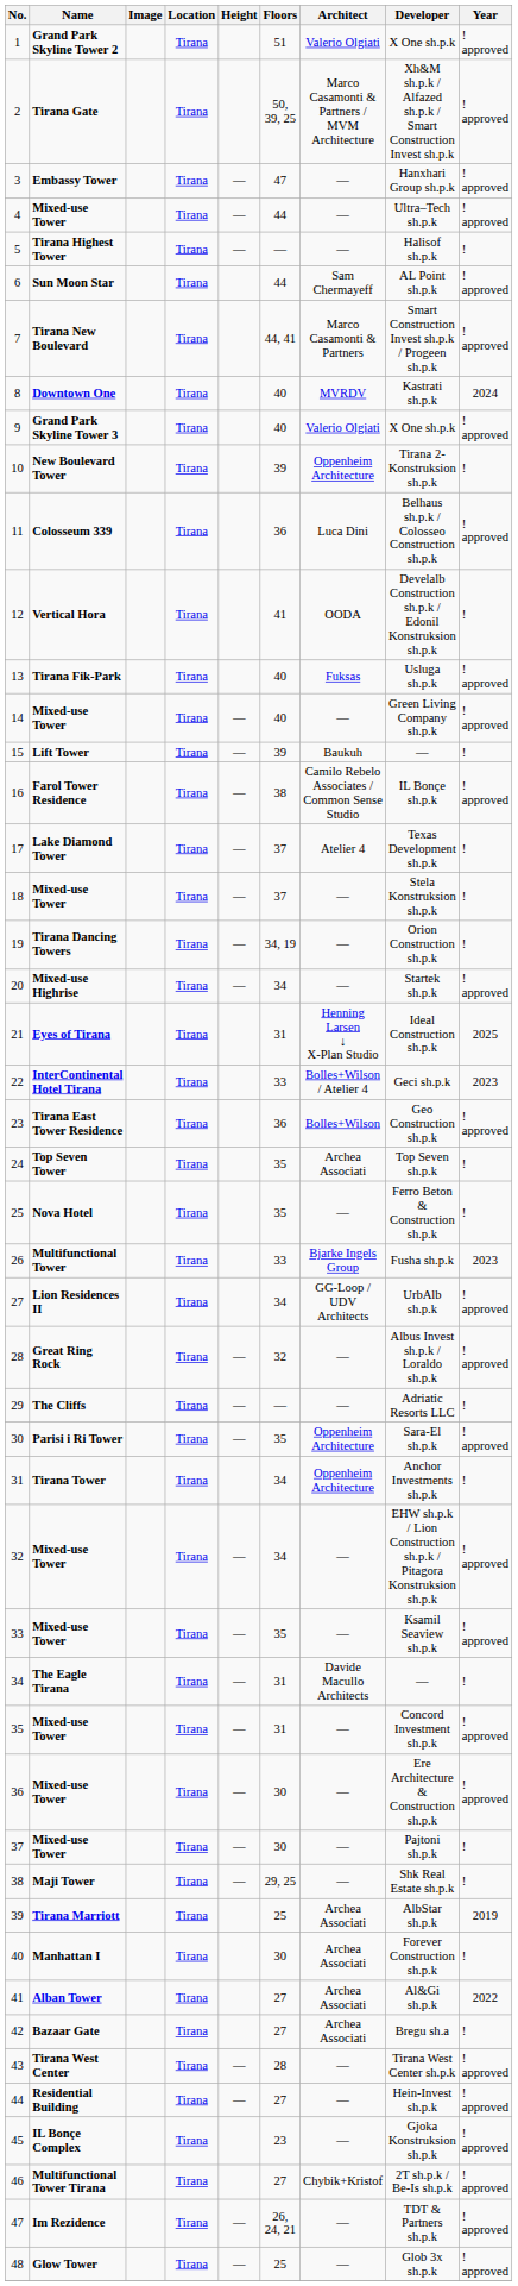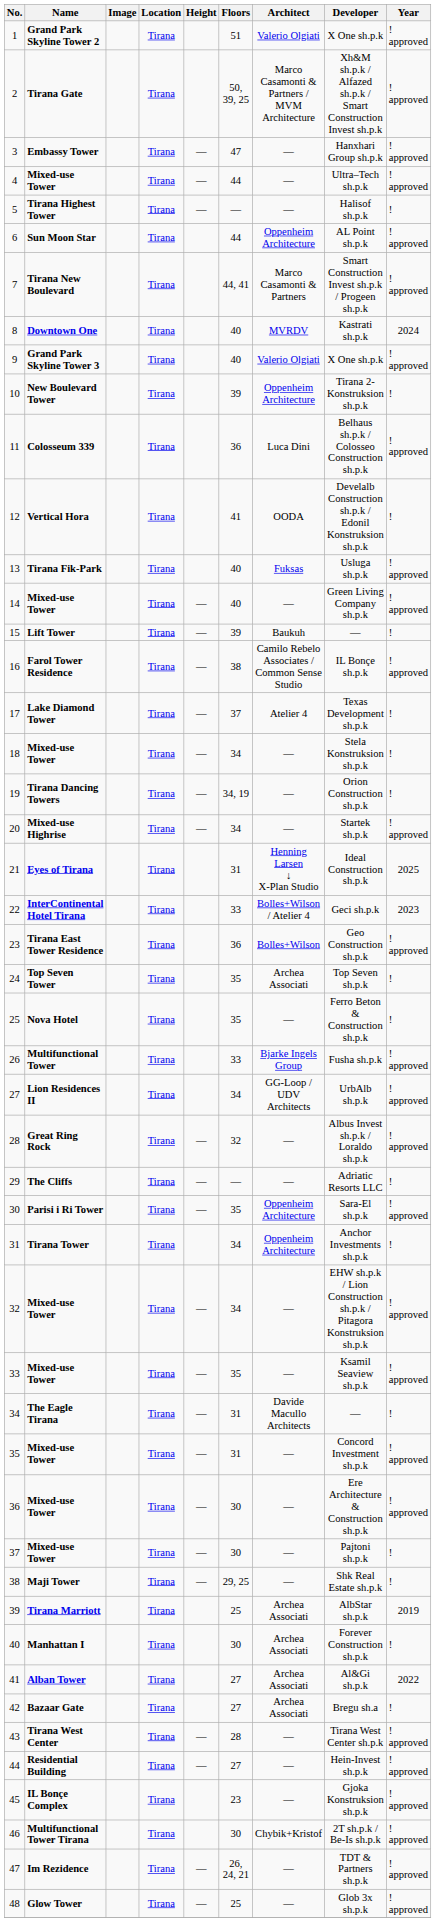 <table class="wikitable sortable">
 <tr>
 <th>No.</th>
 <th>Name</th>
 <th>Image</th>
 <th>Location</th>
 <th>Height</th>
 <th>Floors</th>
 <th>Architect</th>
 <th>Developer</th>
 <th>Year</th>
 </tr>
 <tr>
 <td style="text-align:center;">1</td>
 <td><strong>Grand Park Skyline Tower 2</strong></td>
 <td style="text-align:center;"></td>
 <td style="text-align:center;"><a href='#'>Tirana</a><br><small><em></em></small></td>
 <td style="text-align:center;"></td>
 <td style="text-align:center;">51</td>
 <td style="text-align:center;"><a href='#'>Valerio Olgiati</a></td>
 <td style="text-align:center;">X One sh.p.k</td>
 <td>!  approved</td>
 </tr>
 <tr>
 <td style="text-align:center;">2</td>
 <td><strong>Tirana Gate</strong></td>
 <td style="text-align:center;"></td>
 <td style="text-align:center;"><a href='#'>Tirana</a><br><small><em></em></small></td>
 <td style="text-align:center;"></td>
 <td style="text-align:center;">50, 39, 25</td>
 <td style="text-align:center;">Marco Casamonti & Partners / MVM Architecture</td>
 <td style="text-align:center;">Xh&M sh.p.k / Alfazed sh.p.k / Smart Construction Invest sh.p.k</td>
 <td>!  approved</td>
 </tr>
 <tr>
 <td style="text-align:center;">3</td>
 <td><strong>Embassy Tower</strong></td>
 <td style="text-align:center;"></td>
 <td style="text-align:center;"><a href='#'>Tirana</a><br><small><em></em></small></td>
 <td style="text-align:center;">—</td>
 <td style="text-align:center;">47</td>
 <td style="text-align:center;">—</td>
 <td style="text-align:center;">Hanxhari Group sh.p.k</td>
 <td>!  approved</td>
 </tr>
 <tr>
 <td style="text-align:center;">4</td>
 <td><strong>Mixed-use Tower</strong></td>
 <td style="text-align:center;"></td>
 <td style="text-align:center;"><a href='#'>Tirana</a><br><small><em></em></small></td>
 <td style="text-align:center;">—</td>
 <td style="text-align:center;">44</td>
 <td style="text-align:center;">—</td>
 <td style="text-align:center;">Ultra–Tech sh.p.k</td>
 <td>!  approved</td>
 </tr>
 <tr>
 <td style="text-align:center;">5</td>
 <td><strong>Tirana Highest Tower</strong></td>
 <td style="text-align:center;"></td>
 <td style="text-align:center;"><a href='#'>Tirana</a></td>
 <td style="text-align:center;">—</td>
 <td style="text-align:center;">—</td>
 <td style="text-align:center;">—</td>
 <td style="text-align:center;">Halisof sh.p.k</td>
 <td>! </td>
 </tr>
 <tr>
 <td style="text-align:center;">6</td>
 <td><strong>Sun Moon Star</strong></td>
 <td style="text-align:center;"></td>
 <td style="text-align:center;"><a href='#'>Tirana</a><br><small><em></em></small></td>
 <td style="text-align:center;"></td>
 <td style="text-align:center;">44</td>
-<td style="text-align:center;">Sam Chermayeff</td>
+<td style="text-align:center;"><a href='#'>Oppenheim Architecture</a></td>
 <td style="text-align:center;">AL Point sh.p.k</td>
 <td>!  approved</td>
 </tr>
 <tr>
 <td style="text-align:center;">7</td>
 <td><strong>Tirana New Boulevard</strong></td>
 <td style="text-align:center;"></td>
 <td style="text-align:center;"><a href='#'>Tirana</a><br><small><em></em></small></td>
 <td style="text-align:center;"></td>
 <td style="text-align:center;">44, 41</td>
 <td style="text-align:center;">Marco Casamonti & Partners</td>
 <td style="text-align:center;">Smart Construction Invest sh.p.k / Progeen sh.p.k</td>
 <td>!  approved</td>
 </tr>
 <tr>
 <td style="text-align:center;">8</td>
 <td><strong><a href='#'>Downtown One</a></strong></td>
 <td style="text-align:center;"></td>
 <td style="text-align:center;"><a href='#'>Tirana</a><br><small><em></em></small></td>
 <td style="text-align:center;"></td>
 <td style="text-align:center;">40</td>
 <td style="text-align:center;"><a href='#'>MVRDV</a></td>
 <td style="text-align:center;">Kastrati sh.p.k</td>
 <td style="text-align:center;">2024</td>
 </tr>
 <tr>
 <td style="text-align:center;">9</td>
 <td><strong>Grand Park Skyline Tower 3</strong></td>
 <td style="text-align:center;"></td>
 <td style="text-align:center;"><a href='#'>Tirana</a><br><small><em></em></small></td>
 <td style="text-align:center;"></td>
 <td style="text-align:center;">40</td>
 <td style="text-align:center;"><a href='#'>Valerio Olgiati</a></td>
 <td style="text-align:center;">X One sh.p.k</td>
 <td>!  approved</td>
 </tr>
 <tr>
 <td style="text-align:center;">10</td>
 <td><strong>New Boulevard Tower</strong></td>
 <td style="text-align:center;"></td>
 <td style="text-align:center;"><a href='#'>Tirana</a><br><small><em></em></small></td>
 <td style="text-align:center;"></td>
 <td style="text-align:center;">39</td>
 <td style="text-align:center;"><a href='#'>Oppenheim Architecture</a></td>
 <td style="text-align:center;">Tirana 2-Konstruksion sh.p.k</td>
 <td>! </td>
 </tr>
 <tr>
 <td style="text-align:center;">11</td>
 <td><strong>Colosseum 339</strong></td>
 <td style="text-align:center;"></td>
 <td style="text-align:center;"><a href='#'>Tirana</a><br></td>
 <td style="text-align:center;"></td>
 <td style="text-align:center;">36</td>
 <td style="text-align:center;">Luca Dini</td>
 <td style="text-align:center;">Belhaus sh.p.k / Colosseo Construction sh.p.k</td>
 <td>!  approved</td>
 </tr>
 <tr>
 <td style="text-align:center;">12</td>
 <td><strong>Vertical Hora</strong></td>
 <td style="text-align:center;"></td>
 <td style="text-align:center;"><a href='#'>Tirana</a><br><small><em></em></small></td>
 <td style="text-align:center;"></td>
 <td style="text-align:center;">41</td>
 <td style="text-align:center;">OODA</td>
 <td style="text-align:center;">Develalb Construction sh.p.k / Edonil Konstruksion sh.p.k</td>
 <td>! </td>
 </tr>
 <tr>
 <td style="text-align:center;">13</td>
 <td><strong>Tirana Fik-Park</strong></td>
 <td style="text-align:center;"></td>
 <td style="text-align:center;"><a href='#'>Tirana</a><br><small><em></em></small></td>
 <td style="text-align:center;"></td>
 <td style="text-align:center;">40</td>
 <td style="text-align:center;"><a href='#'>Fuksas</a></td>
 <td style="text-align:center;">Usluga sh.p.k</td>
 <td>!  approved</td>
 </tr>
 <tr>
 <td style="text-align:center;">14</td>
 <td><strong>Mixed-use Tower</strong></td>
 <td style="text-align:center;"></td>
 <td style="text-align:center;"><a href='#'>Tirana</a></td>
 <td style="text-align:center;">—</td>
 <td style="text-align:center;">40</td>
 <td style="text-align:center;">—</td>
 <td style="text-align:center;">Green Living Company sh.p.k</td>
 <td>!  approved</td>
 </tr>
 <tr>
 <td style="text-align:center;">15</td>
 <td><strong>Lift Tower</strong></td>
 <td style="text-align:center;"></td>
 <td style="text-align:center;"><a href='#'>Tirana</a><br><small><em></em></small></td>
 <td style="text-align:center;">—</td>
 <td style="text-align:center;">39</td>
 <td style="text-align:center;">Baukuh</td>
 <td style="text-align:center;">—</td>
 <td>! </td>
 </tr>
 <tr>
 <td style="text-align:center;">16</td>
 <td><strong>Farol Tower Residence</strong></td>
 <td style="text-align:center;"></td>
 <td style="text-align:center;"><a href='#'>Tirana</a><br><small><em></em></small></td>
 <td style="text-align:center;">—</td>
 <td style="text-align:center;">38</td>
 <td style="text-align:center;">Camilo Rebelo Associates / Common Sense Studio</td>
 <td style="text-align:center;">IL Bonçe sh.p.k</td>
 <td>!  approved</td>
 </tr>
 <tr>
 <td style="text-align:center;">17</td>
 <td><strong>Lake Diamond Tower</strong></td>
 <td style="text-align:center;"></td>
 <td style="text-align:center;"><a href='#'>Tirana</a><br><small><em></em></small></td>
 <td style="text-align:center;">—</td>
 <td style="text-align:center;">37</td>
 <td style="text-align:center;">Atelier 4</td>
 <td style="text-align:center;">Texas Development sh.p.k</td>
 <td>! </td>
 </tr>
 <tr>
 <td style="text-align:center;">18</td>
 <td><strong>Mixed-use Tower</strong></td>
 <td style="text-align:center;"></td>
 <td style="text-align:center;"><a href='#'>Tirana</a><br></td>
 <td style="text-align:center;">—</td>
-<td style="text-align:center;">37</td>
+<td style="text-align:center;">34</td>
 <td style="text-align:center;">—</td>
 <td style="text-align:center;">Stela Konstruksion sh.p.k</td>
 <td>! </td>
 </tr>
 <tr>
 <td style="text-align:center;">19</td>
 <td><strong>Tirana Dancing Towers</strong></td>
 <td style="text-align:center;"></td>
 <td style="text-align:center;"><a href='#'>Tirana</a><br><small><em></em></small></td>
 <td style="text-align:center;">—</td>
 <td style="text-align:center;">34, 19</td>
 <td style="text-align:center;">—</td>
 <td style="text-align:center;">Orion Construction sh.p.k</td>
 <td>! </td>
 </tr>
 <tr>
 <td style="text-align:center;">20</td>
 <td><strong>Mixed-use Highrise</strong></td>
 <td style="text-align:center;"></td>
 <td style="text-align:center;"><a href='#'>Tirana</a><br></td>
 <td style="text-align:center;">—</td>
 <td style="text-align:center;">34</td>
 <td style="text-align:center;">—</td>
 <td style="text-align:center;">Startek sh.p.k</td>
 <td>!  approved</td>
 </tr>
 <tr>
 <td style="text-align:center;">21</td>
 <td><strong><a href='#'>Eyes of Tirana</a></strong></td>
 <td style="text-align:center;"></td>
 <td style="text-align:center;"><a href='#'>Tirana</a><br><small><em></em></small></td>
 <td style="text-align:center;"></td>
 <td style="text-align:center;">31</td>
 <td style="text-align:center;"><a href='#'>Henning Larsen</a><br>↓<br>X-Plan Studio</td>
 <td style="text-align:center;">Ideal Construction sh.p.k</td>
 <td style="text-align:center;">2025</td>
 </tr>
 <tr>
 <td style="text-align:center;">22</td>
 <td><strong><a href='#'>InterContinental Hotel Tirana</a></strong></td>
 <td style="text-align:center;"></td>
 <td style="text-align:center;"><a href='#'>Tirana</a><br><small><em></em></small></td>
 <td style="text-align:center;"></td>
 <td style="text-align:center;">33</td>
 <td style="text-align:center;"><a href='#'>Bolles+Wilson</a> / Atelier 4</td>
 <td style="text-align:center;">Geci sh.p.k</td>
 <td style="text-align:center;">2023</td>
 </tr>
 <tr>
 <td style="text-align:center;">23</td>
 <td><strong>Tirana East Tower Residence</strong></td>
 <td style="text-align:center;"></td>
 <td style="text-align:center;"><a href='#'>Tirana</a><br><small><em></em></small></td>
 <td style="text-align:center;"></td>
 <td style="text-align:center;">36</td>
 <td style="text-align:center;"><a href='#'>Bolles+Wilson</a></td>
 <td style="text-align:center;">Geo Construction sh.p.k</td>
 <td>!  approved</td>
 </tr>
 <tr>
 <td style="text-align:center;">24</td>
 <td><strong>Top Seven Tower</strong></td>
 <td style="text-align:center;"></td>
 <td style="text-align:center;"><a href='#'>Tirana</a><br><small><em></em></small></td>
 <td style="text-align:center;"></td>
 <td style="text-align:center;">35</td>
 <td style="text-align:center;">Archea Associati</td>
 <td style="text-align:center;">Top Seven sh.p.k</td>
 <td>! </td>
 </tr>
 <tr>
 <td style="text-align:center;">25</td>
 <td><strong>Nova Hotel</strong></td>
 <td style="text-align:center;"></td>
 <td style="text-align:center;"><a href='#'>Tirana</a><br><small><em></em></small></td>
 <td style="text-align:center;"></td>
 <td style="text-align:center;">35</td>
 <td style="text-align:center;">—</td>
 <td style="text-align:center;">Ferro Beton & Construction sh.p.k</td>
 <td>! </td>
 </tr>
 <tr>
 <td style="text-align:center;">26</td>
 <td><strong>Multifunctional Tower</strong></td>
 <td style="text-align:center;"></td>
 <td style="text-align:center;"><a href='#'>Tirana</a><br><small><em></em></small></td>
 <td style="text-align:center;"></td>
 <td style="text-align:center;">33</td>
 <td style="text-align:center;"><a href='#'>Bjarke Ingels Group</a></td>
 <td style="text-align:center;">Fusha sh.p.k</td>
-<td style="text-align:center;">2023</td>
+<td>!  approved</td>
 </tr>
 <tr>
 <td style="text-align:center;">27</td>
 <td><strong>Lion Residences II</strong></td>
 <td style="text-align:center;"></td>
 <td style="text-align:center;"><a href='#'>Tirana</a><br><small><em></em></small></td>
 <td style="text-align:center;"></td>
 <td style="text-align:center;">34</td>
 <td style="text-align:center;">GG-Loop / UDV Architects</td>
 <td style="text-align:center;">UrbAlb sh.p.k</td>
 <td>!  approved</td>
 </tr>
 <tr>
 <td style="text-align:center;">28</td>
 <td><strong>Great Ring Rock</strong></td>
 <td style="text-align:center;"></td>
 <td style="text-align:center;"><a href='#'>Tirana</a><br><small><em></em></small></td>
 <td style="text-align:center;">—</td>
 <td style="text-align:center;">32</td>
 <td style="text-align:center;">—</td>
 <td style="text-align:center;">Albus Invest sh.p.k / Loraldo sh.p.k</td>
 <td>!  approved</td>
 </tr>
 <tr>
 <td style="text-align:center;">29</td>
 <td><strong>The Cliffs</strong></td>
 <td style="text-align:center;"></td>
 <td style="text-align:center;"><a href='#'>Tirana</a><br><small><em></em></small></td>
 <td style="text-align:center;">—</td>
 <td style="text-align:center;">—</td>
 <td style="text-align:center;">—</td>
 <td style="text-align:center;">Adriatic Resorts LLC</td>
 <td>! </td>
 </tr>
 <tr>
 <td style="text-align:center;">30</td>
 <td><strong>Parisi i Ri Tower</strong></td>
 <td style="text-align:center;"></td>
 <td style="text-align:center;"><a href='#'>Tirana</a><br><small><em></em></small></td>
 <td style="text-align:center;">—</td>
 <td style="text-align:center;">35</td>
 <td style="text-align:center;"><a href='#'>Oppenheim Architecture</a></td>
 <td style="text-align:center;">Sara-El sh.p.k</td>
 <td>!  approved</td>
 </tr>
 <tr>
 <td style="text-align:center;">31</td>
 <td><strong>Tirana Tower</strong></td>
 <td style="text-align:center;"></td>
 <td style="text-align:center;"><a href='#'>Tirana</a><br><small><em></em></small></td>
 <td style="text-align:center;"></td>
 <td style="text-align:center;">34</td>
 <td style="text-align:center;"><a href='#'>Oppenheim Architecture</a></td>
 <td style="text-align:center;">Anchor Investments sh.p.k</td>
 <td>! </td>
 </tr>
 <tr>
 <td style="text-align:center;">32</td>
 <td><strong>Mixed-use Tower</strong></td>
 <td style="text-align:center;"></td>
 <td style="text-align:center;"><a href='#'>Tirana</a></td>
 <td style="text-align:center;">—</td>
 <td style="text-align:center;">34</td>
 <td style="text-align:center;">—</td>
 <td style="text-align:center;">EHW sh.p.k / Lion Construction sh.p.k / Pitagora Konstruksion sh.p.k</td>
 <td>!  approved</td>
 </tr>
 <tr>
 <td style="text-align:center;">33</td>
 <td><strong>Mixed-use Tower</strong></td>
 <td style="text-align:center;"></td>
 <td style="text-align:center;"><a href='#'>Tirana</a></td>
 <td style="text-align:center;">—</td>
 <td style="text-align:center;">35</td>
 <td style="text-align:center;">—</td>
 <td style="text-align:center;">Ksamil Seaview sh.p.k</td>
 <td>!  approved</td>
 </tr>
 <tr>
 <td style="text-align:center;">34</td>
 <td><strong>The Eagle Tirana</strong></td>
 <td style="text-align:center;"></td>
 <td style="text-align:center;"><a href='#'>Tirana</a><br><small><em></em></small></td>
 <td style="text-align:center;">—</td>
 <td style="text-align:center;">31</td>
 <td style="text-align:center;">Davide Macullo Architects</td>
 <td style="text-align:center;">—</td>
 <td>! </td>
 </tr>
 <tr>
 <td style="text-align:center;">35</td>
 <td><strong>Mixed-use Tower</strong></td>
 <td style="text-align:center;"></td>
 <td style="text-align:center;"><a href='#'>Tirana</a></td>
 <td style="text-align:center;">—</td>
 <td style="text-align:center;">31</td>
 <td style="text-align:center;">—</td>
 <td style="text-align:center;">Concord Investment sh.p.k</td>
 <td>!  approved</td>
 </tr>
 <tr>
 <td style="text-align:center;">36</td>
 <td><strong>Mixed-use Tower</strong></td>
 <td style="text-align:center;"></td>
 <td style="text-align:center;"><a href='#'>Tirana</a></td>
 <td style="text-align:center;">—</td>
 <td style="text-align:center;">30</td>
 <td style="text-align:center;">—</td>
 <td style="text-align:center;">Ere Architecture & Construction sh.p.k</td>
 <td>!  approved</td>
 </tr>
 <tr>
 <td style="text-align:center;">37</td>
 <td><strong>Mixed-use Tower</strong></td>
 <td style="text-align:center;"></td>
 <td style="text-align:center;"><a href='#'>Tirana</a><br><small><em></em></small></td>
 <td style="text-align:center;">—</td>
 <td style="text-align:center;">30</td>
 <td style="text-align:center;">—</td>
 <td style="text-align:center;">Pajtoni sh.p.k</td>
 <td>! </td>
 </tr>
 <tr>
 <td style="text-align:center;">38</td>
 <td><strong>Maji Tower</strong></td>
 <td style="text-align:center;"></td>
 <td style="text-align:center;"><a href='#'>Tirana</a><br><small><em></em></small></td>
 <td style="text-align:center;">—</td>
 <td style="text-align:center;">29, 25</td>
 <td style="text-align:center;">—</td>
 <td style="text-align:center;">Shk Real Estate sh.p.k</td>
 <td>! </td>
 </tr>
 <tr>
 <td style="text-align:center;">39</td>
 <td><strong><a href='#'>Tirana Marriott</a></strong></td>
 <td style="text-align:center;"></td>
 <td style="text-align:center;"><a href='#'>Tirana</a><br><small><em></em></small></td>
 <td style="text-align:center;"></td>
 <td style="text-align:center;">25</td>
 <td style="text-align:center;">Archea Associati</td>
 <td style="text-align:center;">AlbStar sh.p.k</td>
 <td style="text-align:center;">2019</td>
 </tr>
 <tr>
 <td style="text-align:center;">40</td>
 <td><strong>Manhattan I</strong></td>
 <td style="text-align:center;"></td>
 <td style="text-align:center;"><a href='#'>Tirana</a><br><small><em></em></small></td>
 <td style="text-align:center;"></td>
 <td style="text-align:center;">30</td>
 <td style="text-align:center;">Archea Associati</td>
 <td style="text-align:center;">Forever Construction sh.p.k</td>
 <td>! </td>
 </tr>
 <tr>
 <td style="text-align:center;">41</td>
 <td><strong><a href='#'>Alban Tower</a></strong></td>
 <td style="text-align:center;"></td>
 <td style="text-align:center;"><a href='#'>Tirana</a><br><small><em></em></small></td>
 <td style="text-align:center;"></td>
 <td style="text-align:center;">27</td>
 <td style="text-align:center;">Archea Associati</td>
 <td style="text-align:center;">Al&Gi sh.p.k</td>
 <td style="text-align:center;">2022</td>
 </tr>
 <tr>
 <td style="text-align:center;">42</td>
 <td><strong>Bazaar Gate</strong></td>
 <td style="text-align:center;"></td>
 <td style="text-align:center;"><a href='#'>Tirana</a><br><small><em></em></small></td>
 <td style="text-align:center;"></td>
 <td style="text-align:center;">27</td>
 <td style="text-align:center;">Archea Associati</td>
 <td style="text-align:center;">Bregu sh.a</td>
 <td>! </td>
 </tr>
 <tr>
 <td style="text-align:center;">43</td>
 <td><strong>Tirana West Center</strong></td>
 <td style="text-align:center;"></td>
 <td style="text-align:center;"><a href='#'>Tirana</a></td>
 <td style="text-align:center;">—</td>
 <td style="text-align:center;">28</td>
 <td style="text-align:center;">—</td>
 <td style="text-align:center;">Tirana West Center sh.p.k</td>
 <td>!  approved</td>
 </tr>
 <tr>
 <td style="text-align:center;">44</td>
 <td><strong>Residential Building</strong></td>
 <td style="text-align:center;"></td>
 <td style="text-align:center;"><a href='#'>Tirana</a></td>
 <td style="text-align:center;">—</td>
 <td style="text-align:center;">27</td>
 <td style="text-align:center;">—</td>
 <td style="text-align:center;">Hein-Invest sh.p.k</td>
 <td>!  approved</td>
 </tr>
 <tr>
 <td style="text-align:center;">45</td>
 <td><strong>IL Bonçe Complex</strong></td>
 <td style="text-align:center;"></td>
 <td style="text-align:center;"><a href='#'>Tirana</a><br><small><em></em></small></td>
 <td style="text-align:center;"></td>
 <td style="text-align:center;">23</td>
 <td style="text-align:center;">—</td>
 <td style="text-align:center;">Gjoka Konstruksion sh.p.k</td>
 <td>!  approved</td>
 </tr>
 <tr>
 <td style="text-align:center;">46</td>
 <td><strong>Multifunctional Tower Tirana</strong></td>
 <td style="text-align:center;"></td>
 <td style="text-align:center;"><a href='#'>Tirana</a><br><small><em></em></small></td>
 <td style="text-align:center;"></td>
-<td style="text-align:center;">27</td>
+<td style="text-align:center;">30</td>
 <td style="text-align:center;">Chybik+Kristof</td>
 <td style="text-align:center;">2T sh.p.k / Be-Is sh.p.k</td>
 <td>!  approved</td>
 </tr>
 <tr>
 <td style="text-align:center;">47</td>
 <td><strong>Im Rezidence</strong></td>
 <td style="text-align:center;"></td>
 <td style="text-align:center;"><a href='#'>Tirana</a><br></td>
 <td style="text-align:center;">—</td>
 <td style="text-align:center;">26, 24, 21</td>
 <td style="text-align:center;">—</td>
 <td style="text-align:center;">TDT & Partners sh.p.k</td>
 <td>!  approved</td>
 </tr>
 <tr>
 <td style="text-align:center;">48</td>
 <td><strong>Glow Tower</strong></td>
 <td style="text-align:center;"></td>
 <td style="text-align:center;"><a href='#'>Tirana</a><br></td>
 <td style="text-align:center;">—</td>
 <td style="text-align:center;">25</td>
 <td style="text-align:center;">—</td>
 <td style="text-align:center;">Glob 3x sh.p.k</td>
 <td>!  approved</td>
 </tr>
 <tr>
 </tr>
 </table>
